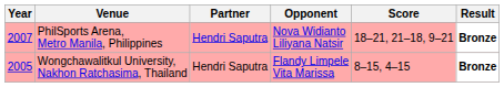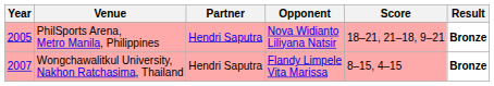 <table class="sortable wikitable" style="font-size: 90%;">
 <tr>
 <th>Year</th>
 <th>Venue</th>
 <th>Partner</th>
 <th>Opponent</th>
 <th>Score</th>
 <th>Result</th>
 </tr>
 <tr style="background:#FFAAAA">
-<td align="center"><a href='#'>2007</a></td>
+<td align="center"><a href='#'>2005</a></td>
 <td align="left">PhilSports Arena,<br><a href='#'>Metro Manila</a>, Philippines</td>
 <td align="left"> <a href='#'>Hendri Saputra</a></td>
 <td align="left"> <a href='#'>Nova Widianto</a><br> <a href='#'>Liliyana Natsir</a></td>
 <td align="left">18–21, 21–18, 9–21</td>
 <td style="text-align:left; background:white"> <strong>Bronze</strong></td>
 </tr>
 <tr style="background:#FFAAAA">
-<td align="center"><a href='#'>2005</a></td>
+<td align="center"><a href='#'>2007</a></td>
 <td align="left">Wongchawalitkul University,<br><a href='#'>Nakhon Ratchasima</a>, Thailand</td>
 <td align="left"> Hendri Saputra</td>
 <td align="left"> <a href='#'>Flandy Limpele</a><br> <a href='#'>Vita Marissa</a></td>
 <td align="left">8–15, 4–15</td>
 <td style="text-align:left; background:white"> <strong>Bronze</strong></td>
 </tr>
 </table>
